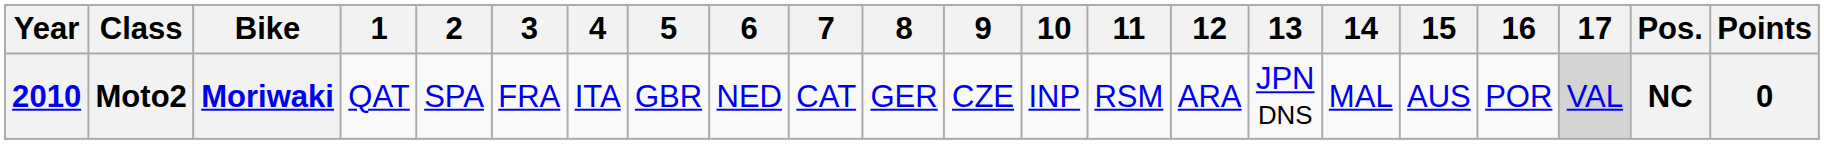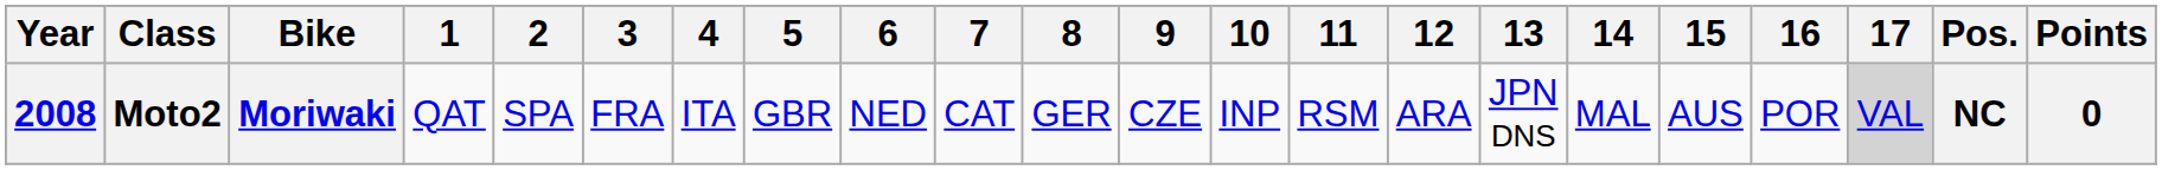 <table class="wikitable" style="text-align:center">
 <tr>
 <th>Year</th>
 <th>Class</th>
 <th>Bike</th>
 <th>1</th>
 <th>2</th>
 <th>3</th>
 <th>4</th>
 <th>5</th>
 <th>6</th>
 <th>7</th>
 <th>8</th>
 <th>9</th>
 <th>10</th>
 <th>11</th>
 <th>12</th>
 <th>13</th>
 <th>14</th>
 <th>15</th>
 <th>16</th>
 <th>17</th>
 <th>Pos.</th>
 <th>Points</th>
 </tr>
 <tr>
-<th><a href='#'>2010</a></th>
+<th><a href='#'>2008</a></th>
 <th>Moto2</th>
 <th><a href='#'>Moriwaki</a></th>
 <td><a href='#'>QAT</a></td>
 <td><a href='#'>SPA</a></td>
 <td><a href='#'>FRA</a></td>
 <td><a href='#'>ITA</a></td>
 <td><a href='#'>GBR</a></td>
 <td><a href='#'>NED</a></td>
 <td><a href='#'>CAT</a></td>
 <td><a href='#'>GER</a></td>
 <td><a href='#'>CZE</a></td>
 <td><a href='#'>INP</a></td>
 <td><a href='#'>RSM</a></td>
 <td><a href='#'>ARA</a></td>
 <td><a href='#'>JPN</a><br><small>DNS</small></td>
 <td><a href='#'>MAL</a></td>
 <td><a href='#'>AUS</a></td>
 <td><a href='#'>POR</a></td>
 <td style="background: lightgrey;"><a href='#'>VAL</a></td>
 <th>NC</th>
 <th>0</th>
 </tr>
 </table>
